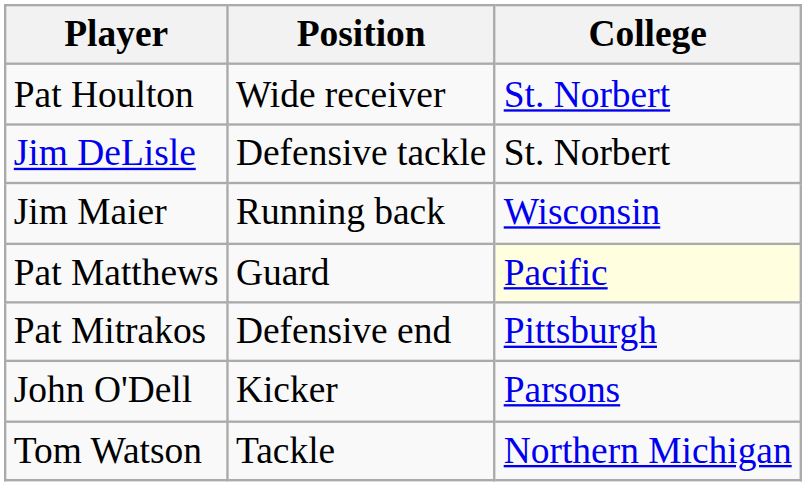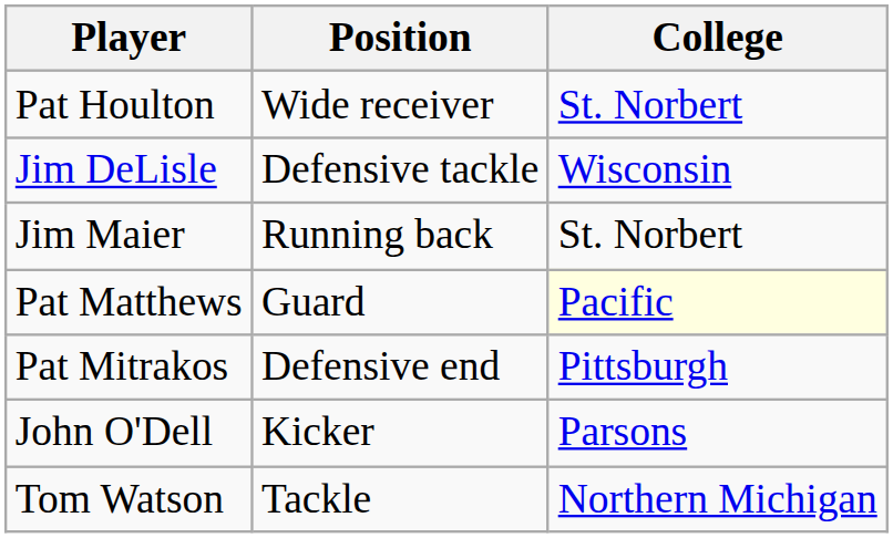 <table class="wikitable">
 <tr>
 <th>Player</th>
 <th>Position</th>
 <th>College</th>
 </tr>
 <tr>
 <td>Pat Houlton</td>
 <td>Wide receiver</td>
 <td><a href='#'>St. Norbert</a></td>
 </tr>
 <tr>
 <td><a href='#'>Jim DeLisle</a></td>
 <td>Defensive tackle</td>
-<td>St. Norbert</td>
+<td><a href='#'>Wisconsin</a></td>
 </tr>
 <tr>
 <td>Jim Maier</td>
 <td>Running back</td>
-<td><a href='#'>Wisconsin</a></td>
+<td>St. Norbert</td>
 </tr>
 <tr>
 <td>Pat Matthews</td>
 <td>Guard</td>
 <td style="background: lightyellow;"><a href='#'>Pacific</a></td>
 </tr>
 <tr>
 <td>Pat Mitrakos</td>
 <td>Defensive end</td>
 <td><a href='#'>Pittsburgh</a></td>
 </tr>
 <tr>
 <td>John O'Dell</td>
 <td>Kicker</td>
 <td><a href='#'>Parsons</a></td>
 </tr>
 <tr>
 <td>Tom Watson</td>
 <td>Tackle</td>
 <td><a href='#'>Northern Michigan</a></td>
 </tr>
 </table>
